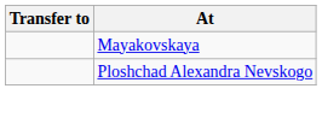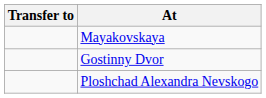 <table class="wikitable" style="border-collapse: collapse; text-align: left;">
 <tr>
 <th>Transfer to</th>
 <th>At</th>
 </tr>
 <tr>
 <td></td>
 <td><a href='#'>Mayakovskaya</a></td>
 </tr>
 <tr>
 <td></td>
+<td><a href='#'>Gostinny Dvor</a></td>
+</tr>
+<tr>
+<td></td>
 <td><a href='#'>Ploshchad Alexandra Nevskogo</a></td>
 </tr>
 </table>
